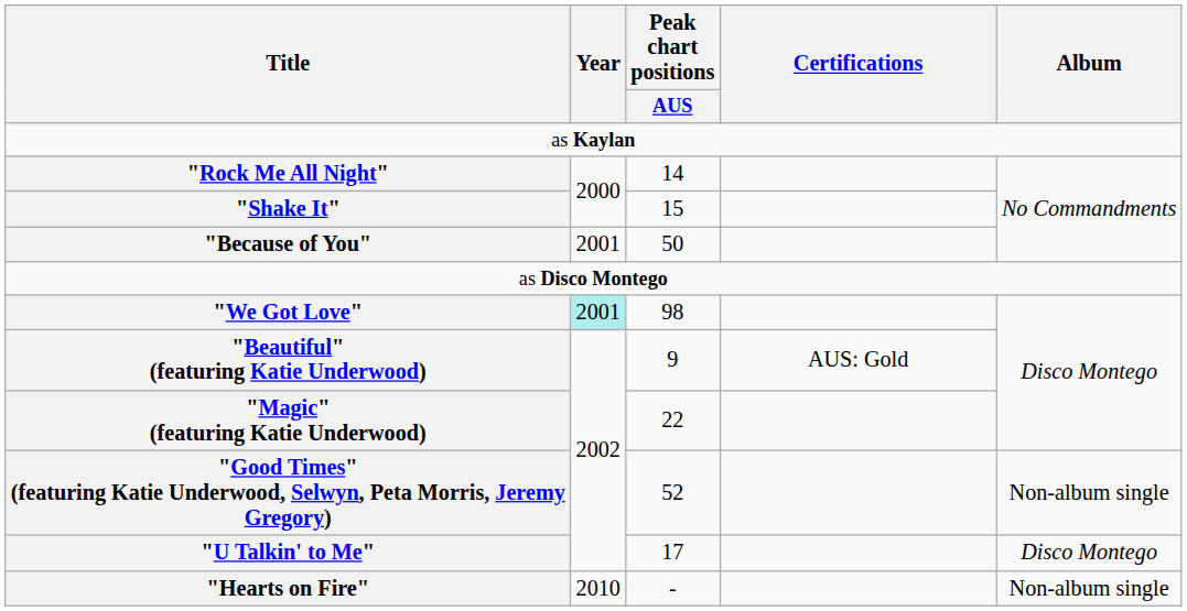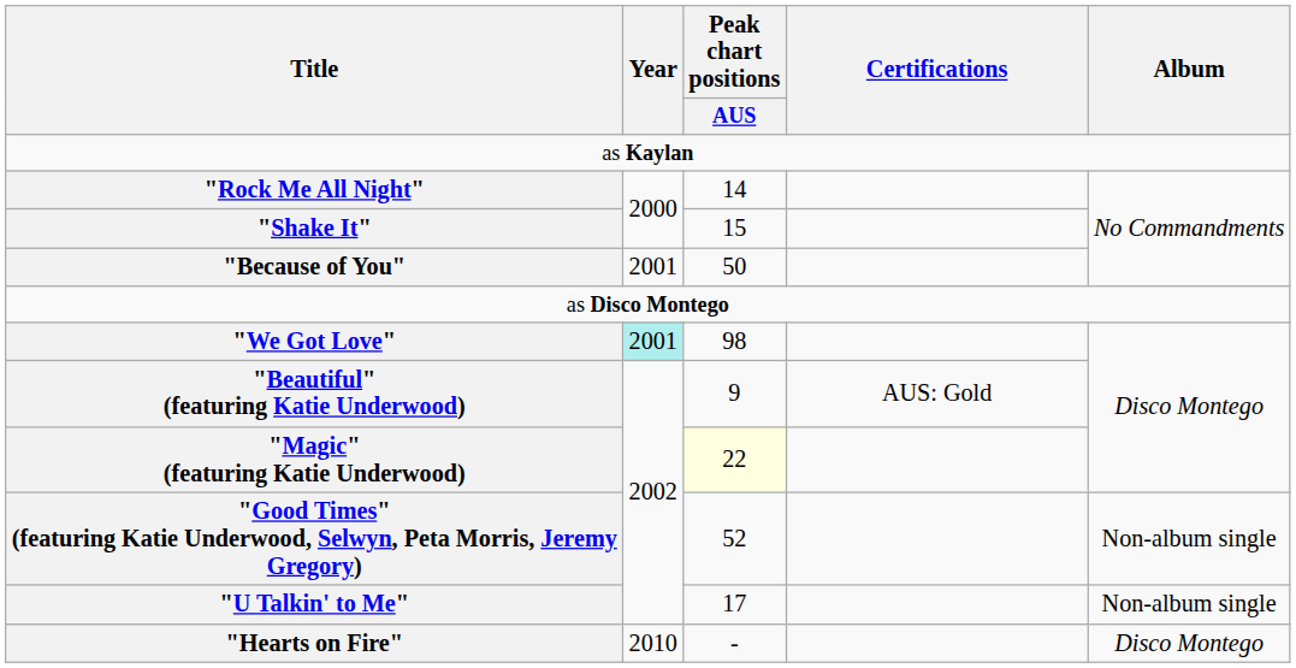 <table class="wikitable plainrowheaders" style="text-align:center;" border="1">
 <tr>
 <th scope="col" rowspan="2" style="width:25em;">Title</th>
 <th scope="col" rowspan="2">Year</th>
 <th scope="col" colspan="1">Peak chart positions</th>
 <th scope="col" rowspan="2" style="width:12em;"><a href='#'>Certifications</a></th>
 <th scope="col" rowspan="2">Album</th>
 </tr>
 <tr>
 <th scope="col" style="width:3em;font-size:90%;"><a href='#'>AUS</a><br></th>
 </tr>
 <tr>
 <td colspan="5" style="font-size:90%">as <strong>Kaylan</strong></td>
 </tr>
 <tr>
 <th scope="row">"<a href='#'>Rock Me All Night</a>"</th>
 <td rowspan="2">2000</td>
 <td>14</td>
 <td></td>
 <td rowspan="3"><em>No Commandments</em></td>
 </tr>
 <tr>
 <th scope="row">"<a href='#'>Shake It</a>"</th>
 <td>15</td>
 <td></td>
 </tr>
 <tr>
 <th scope="row">"Because of You"</th>
 <td rowspan="1">2001</td>
 <td>50</td>
 <td></td>
 </tr>
 <tr>
 <td colspan="5" style="font-size:90%">as <strong>Disco Montego</strong></td>
 </tr>
 <tr>
 <th scope="row">"<a href='#'>We Got Love</a>"</th>
 <td rowspan="1" style="background: paleturquoise;">2001</td>
 <td>98</td>
 <td></td>
 <td rowspan="3"><em>Disco Montego</em></td>
 </tr>
 <tr>
 <th scope="row">"<a href='#'>Beautiful</a>" <br>(featuring <a href='#'>Katie Underwood</a>)</th>
 <td rowspan="4">2002</td>
 <td>9</td>
 <td>AUS: Gold</td>
 </tr>
 <tr>
 <th scope="row">"<a href='#'>Magic</a>" <br>(featuring Katie Underwood)</th>
-<td>22</td>
+<td style="background: lightyellow;">22</td>
 <td></td>
 </tr>
 <tr>
 <th scope="row">"<a href='#'>Good Times</a>" <br>(featuring Katie Underwood, <a href='#'>Selwyn</a>, Peta Morris, <a href='#'>Jeremy Gregory</a>)</th>
 <td>52</td>
 <td></td>
 <td>Non-album single</td>
 </tr>
 <tr>
 <th scope="row">"<a href='#'>U Talkin' to Me</a>"</th>
 <td>17</td>
 <td></td>
-<td rowspan="1"><em>Disco Montego</em></td>
+<td>Non-album single</td>
 </tr>
 <tr>
 <th scope="row">"Hearts on Fire"</th>
 <td rowspan="1">2010</td>
 <td>-</td>
 <td></td>
-<td>Non-album single</td>
+<td rowspan="1"><em>Disco Montego</em></td>
 </tr>
 </table>
